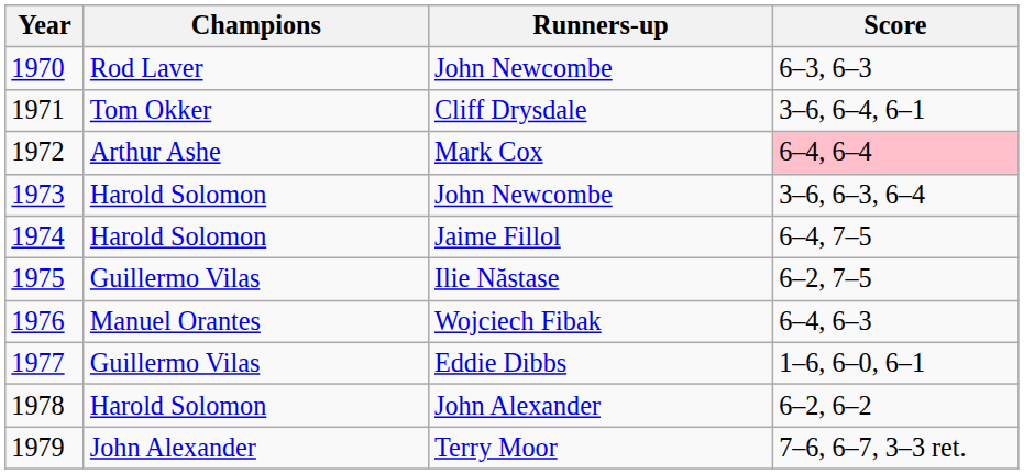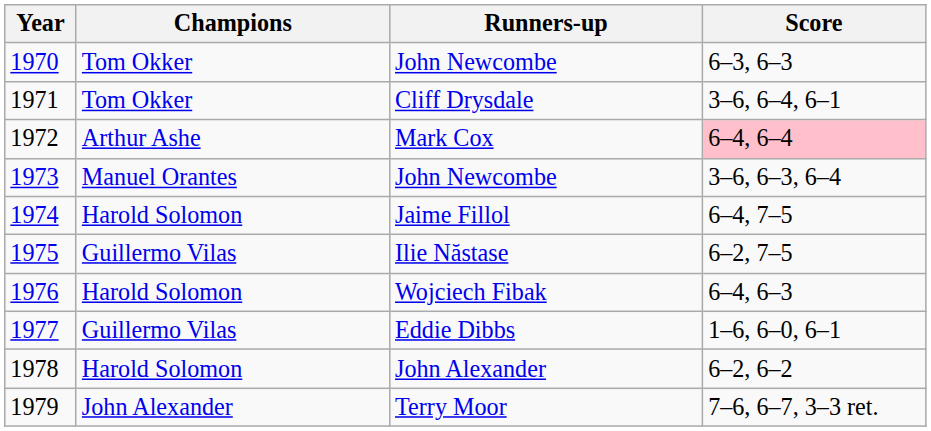 <table class="wikitable">
 <tr>
 <th style="width:40px">Year</th>
 <th style="width:200px">Champions</th>
 <th style="width:200px">Runners-up</th>
 <th style="width:140px" class="unsortable">Score</th>
 </tr>
 <tr>
 <td><a href='#'>1970</a></td>
-<td> <a href='#'>Rod Laver</a></td>
+<td> <a href='#'>Tom Okker</a></td>
 <td> <a href='#'>John Newcombe</a></td>
 <td>6–3, 6–3</td>
 </tr>
 <tr>
 <td>1971</td>
 <td> <a href='#'>Tom Okker</a></td>
 <td> <a href='#'>Cliff Drysdale</a></td>
 <td>3–6, 6–4, 6–1</td>
 </tr>
 <tr>
 <td>1972</td>
 <td> <a href='#'>Arthur Ashe</a></td>
 <td> <a href='#'>Mark Cox</a></td>
 <td style="background: pink;">6–4, 6–4</td>
 </tr>
 <tr>
 <td><a href='#'>1973</a></td>
-<td> <a href='#'>Harold Solomon</a></td>
+<td> <a href='#'>Manuel Orantes</a></td>
 <td> <a href='#'>John Newcombe</a></td>
 <td>3–6, 6–3, 6–4</td>
 </tr>
 <tr>
 <td><a href='#'>1974</a></td>
 <td> <a href='#'>Harold Solomon</a></td>
 <td> <a href='#'>Jaime Fillol</a></td>
 <td>6–4, 7–5</td>
 </tr>
 <tr>
 <td><a href='#'>1975</a></td>
 <td> <a href='#'>Guillermo Vilas</a></td>
 <td> <a href='#'>Ilie Năstase</a></td>
 <td>6–2, 7–5</td>
 </tr>
 <tr>
 <td><a href='#'>1976</a></td>
-<td> <a href='#'>Manuel Orantes</a></td>
+<td> <a href='#'>Harold Solomon</a></td>
 <td> <a href='#'>Wojciech Fibak</a></td>
 <td>6–4, 6–3</td>
 </tr>
 <tr>
 <td><a href='#'>1977</a></td>
 <td> <a href='#'>Guillermo Vilas</a></td>
 <td> <a href='#'>Eddie Dibbs</a></td>
 <td>1–6, 6–0, 6–1</td>
 </tr>
 <tr>
 <td>1978</td>
 <td> <a href='#'>Harold Solomon</a></td>
 <td> <a href='#'>John Alexander</a></td>
 <td>6–2, 6–2</td>
 </tr>
 <tr>
 <td>1979</td>
 <td> <a href='#'>John Alexander</a></td>
 <td> <a href='#'>Terry Moor</a></td>
 <td>7–6, 6–7, 3–3 ret.</td>
 </tr>
 </table>
